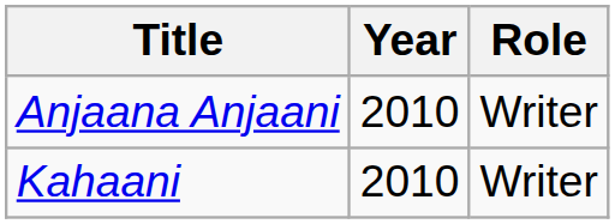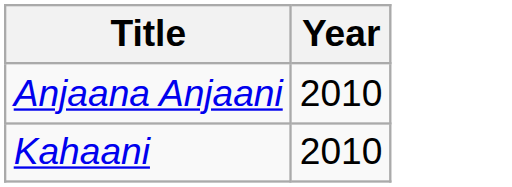 <table class="wikitable">
 <tr>
 <th>Title</th>
 <th>Year</th>
-<th>Role</th>
 </tr>
 <tr>
 <td><em><a href='#'>Anjaana Anjaani</a></em></td>
 <td>2010</td>
-<td>Writer</td>
 </tr>
 <tr>
 <td><em><a href='#'>Kahaani</a></em></td>
 <td>2010</td>
-<td>Writer</td>
 </tr>
 </table>
